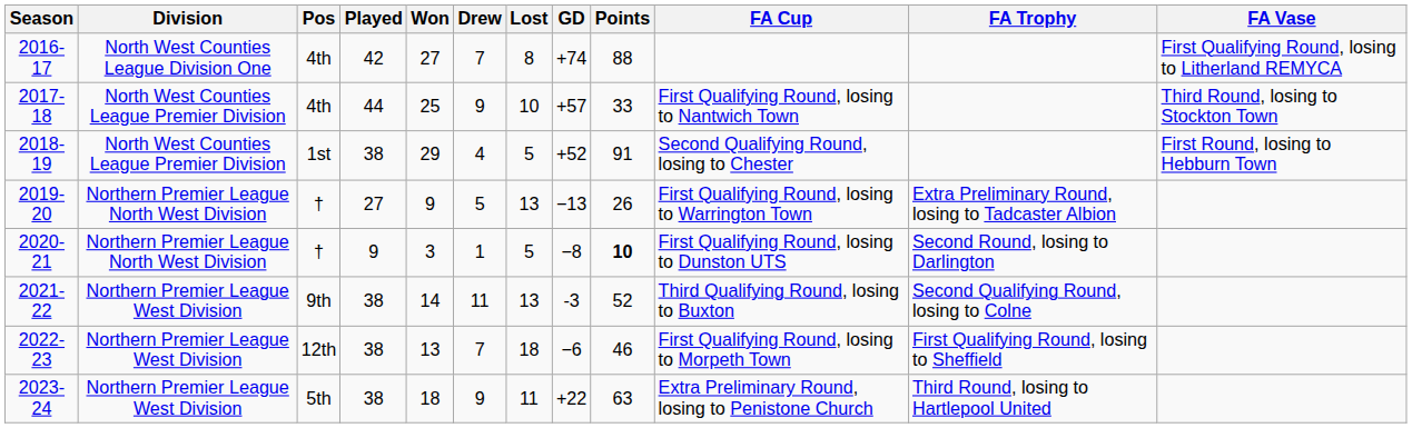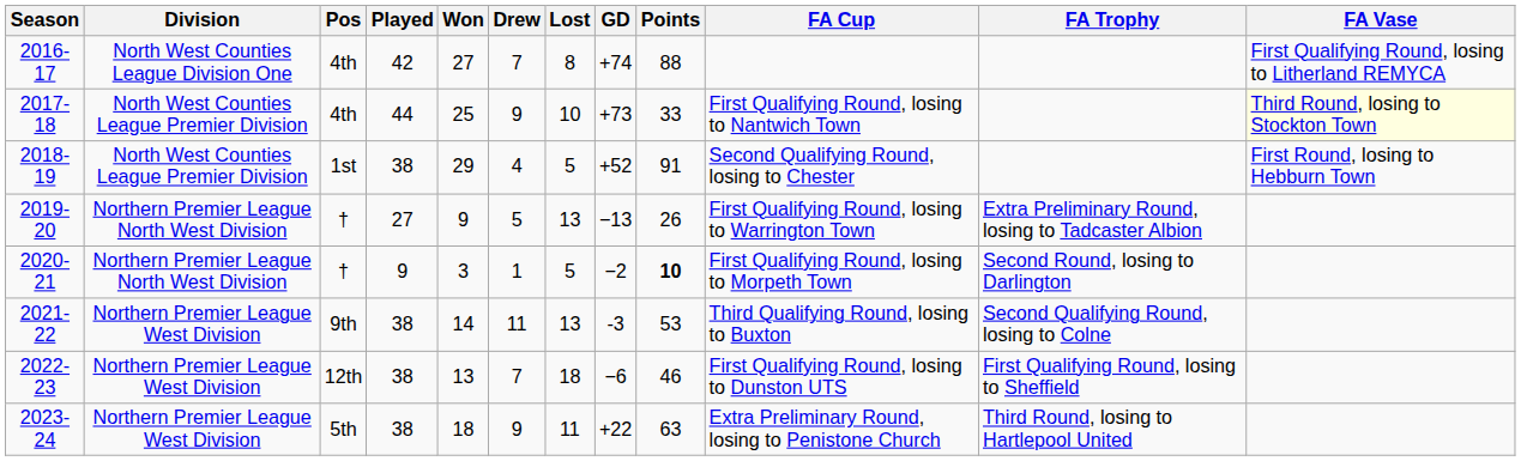 <table class="wikitable">
 <tr>
 <th>Season</th>
 <th>Division</th>
 <th>Pos</th>
 <th>Played</th>
 <th>Won</th>
 <th>Drew</th>
 <th>Lost</th>
 <th>GD</th>
 <th>Points</th>
 <th><a href='#'>FA Cup</a></th>
 <th><a href='#'>FA Trophy</a></th>
 <th><a href='#'>FA Vase</a></th>
 </tr>
 <tr>
 <td style="text-align:center"><a href='#'>2016-17</a></td>
 <td style="text-align:center"><a href='#'>North West Counties League Division One</a></td>
 <td style="text-align:center">4th</td>
 <td style="text-align:center">42</td>
 <td style="text-align:center">27</td>
 <td style="text-align:center">7</td>
 <td style="text-align:center">8</td>
 <td style="text-align:center">+74</td>
 <td style="text-align:center">88</td>
 <td></td>
 <td></td>
 <td><a href='#'>First Qualifying Round</a>, losing to <a href='#'>Litherland REMYCA</a></td>
 </tr>
 <tr>
 <td style="text-align:center"><a href='#'>2017-18</a></td>
 <td style="text-align:center"><a href='#'>North West Counties League Premier Division</a></td>
 <td style="text-align:center">4th</td>
 <td style="text-align:center">44</td>
 <td style="text-align:center">25</td>
 <td style="text-align:center">9</td>
 <td style="text-align:center">10</td>
-<td style="text-align:center">+57</td>
+<td style="text-align:center">+73</td>
 <td style="text-align:center">33</td>
 <td><a href='#'>First Qualifying Round</a>, losing to <a href='#'>Nantwich Town</a></td>
 <td></td>
-<td><a href='#'>Third Round</a>, losing to <a href='#'>Stockton Town</a></td>
+<td style="background: lightyellow;"><a href='#'>Third Round</a>, losing to <a href='#'>Stockton Town</a></td>
 </tr>
 <tr>
 <td style="text-align:center"><a href='#'>2018-19</a></td>
 <td style="text-align:center"><a href='#'>North West Counties League Premier Division</a></td>
 <td style="text-align:center">1st</td>
 <td style="text-align:center">38</td>
 <td style="text-align:center">29</td>
 <td style="text-align:center">4</td>
 <td style="text-align:center">5</td>
 <td style="text-align:center">+52</td>
 <td style="text-align:center">91</td>
 <td><a href='#'>Second Qualifying Round</a>, losing to <a href='#'>Chester</a></td>
 <td></td>
 <td><a href='#'>First Round</a>, losing to <a href='#'>Hebburn Town</a></td>
 </tr>
 <tr>
 <td style="text-align:center"><a href='#'>2019-20</a></td>
 <td style="text-align:center"><a href='#'>Northern Premier League North West Division</a></td>
 <td style="text-align:center">†</td>
 <td style="text-align:center">27</td>
 <td style="text-align:center">9</td>
 <td style="text-align:center">5</td>
 <td style="text-align:center">13</td>
 <td style="text-align:center">−13</td>
 <td style="text-align:center">26</td>
 <td><a href='#'>First Qualifying Round</a>, losing to <a href='#'>Warrington Town</a></td>
 <td><a href='#'>Extra Preliminary Round</a>, losing to <a href='#'>Tadcaster Albion</a></td>
 <td></td>
 </tr>
 <tr>
 <td style="text-align:center"><a href='#'>2020-21</a></td>
 <td style="text-align:center"><a href='#'>Northern Premier League North West Division</a></td>
 <td style="text-align:center">†</td>
 <td style="text-align:center">9</td>
 <td style="text-align:center">3</td>
 <td style="text-align:center">1</td>
 <td style="text-align:center">5</td>
-<td style="text-align:center">−8</td>
+<td style="text-align:center">−2</td>
 <td style="text-align:center"><strong>10</strong></td>
-<td><a href='#'>First Qualifying Round</a>, losing to <a href='#'>Dunston UTS</a></td>
+<td><a href='#'>First Qualifying Round</a>, losing to <a href='#'>Morpeth Town</a></td>
 <td><a href='#'>Second Round</a>, losing to <a href='#'>Darlington</a></td>
 <td></td>
 </tr>
 <tr>
 <td style="text-align:center"><a href='#'>2021-22</a></td>
 <td style="text-align:center"><a href='#'>Northern Premier League West Division</a></td>
 <td style="text-align:center">9th</td>
 <td style="text-align:center">38</td>
 <td style="text-align:center">14</td>
 <td style="text-align:center">11</td>
 <td style="text-align:center">13</td>
 <td style="text-align:center">-3</td>
-<td style="text-align:center">52</td>
+<td style="text-align:center">53</td>
 <td><a href='#'>Third Qualifying Round</a>, losing to <a href='#'>Buxton</a></td>
 <td><a href='#'>Second Qualifying Round</a>, losing to <a href='#'>Colne</a></td>
 <td></td>
 </tr>
 <tr>
 <td style="text-align:center"><a href='#'>2022-23</a></td>
 <td style="text-align:center"><a href='#'>Northern Premier League West Division</a></td>
 <td style="text-align:center">12th</td>
 <td style="text-align:center">38</td>
 <td style="text-align:center">13</td>
 <td style="text-align:center">7</td>
 <td style="text-align:center">18</td>
 <td style="text-align:center">−6</td>
 <td style="text-align:center">46</td>
-<td><a href='#'>First Qualifying Round</a>, losing to <a href='#'>Morpeth Town</a></td>
+<td><a href='#'>First Qualifying Round</a>, losing to <a href='#'>Dunston UTS</a></td>
 <td><a href='#'>First Qualifying Round</a>, losing to <a href='#'>Sheffield</a></td>
 <td></td>
 </tr>
 <tr>
 <td style="text-align:center"><a href='#'>2023-24</a></td>
 <td style="text-align:center"><a href='#'>Northern Premier League West Division</a></td>
 <td style="text-align:center">5th</td>
 <td style="text-align:center">38</td>
 <td style="text-align:center">18</td>
 <td style="text-align:center">9</td>
 <td style="text-align:center">11</td>
 <td style="†">+22</td>
 <td style="text-align:center">63</td>
 <td><a href='#'>Extra Preliminary Round</a>, losing to <a href='#'>Penistone Church</a></td>
 <td><a href='#'>Third Round</a>, losing to <a href='#'>Hartlepool United</a></td>
 <td></td>
 </tr>
 </table>
